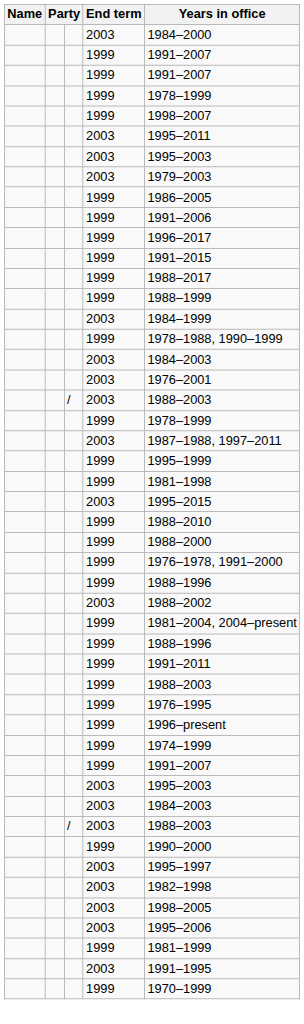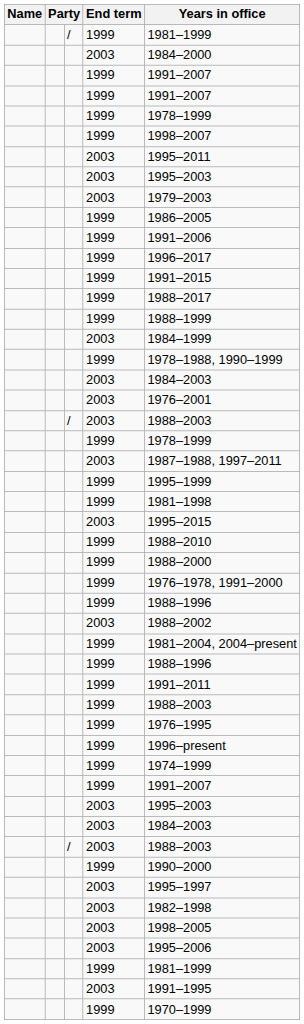 <table class="wikitable sortable">
 <tr>
 <th>Name</th>
 <th colspan=2>Party</th>
 <th>End term</th>
 <th>Years in office</th>
+</tr>
+<tr>
+<td></td>
+<td> </td>
+<td> / </td>
+<td>1999</td>
+<td>1981–1999</td>
 </tr>
 <tr>
 <td></td>
 <td> </td>
 <td></td>
 <td>2003</td>
 <td>1984–2000</td>
 </tr>
 <tr>
 <td></td>
 <td> </td>
 <td></td>
 <td>1999</td>
 <td>1991–2007</td>
 </tr>
 <tr>
 <td></td>
 <td> </td>
 <td></td>
 <td>1999</td>
 <td>1991–2007</td>
 </tr>
 <tr>
 <td></td>
 <td> </td>
 <td></td>
 <td>1999</td>
 <td>1978–1999</td>
 </tr>
 <tr>
 <td></td>
 <td> </td>
 <td></td>
 <td>1999</td>
 <td>1998–2007</td>
 </tr>
 <tr>
 <td></td>
 <td> </td>
 <td></td>
 <td>2003</td>
 <td>1995–2011</td>
 </tr>
 <tr>
 <td></td>
 <td> </td>
 <td></td>
 <td>2003</td>
 <td>1995–2003</td>
 </tr>
 <tr>
 <td></td>
 <td> </td>
 <td></td>
 <td>2003</td>
 <td>1979–2003</td>
 </tr>
 <tr>
 <td></td>
 <td> </td>
 <td></td>
 <td>1999</td>
 <td>1986–2005</td>
 </tr>
 <tr>
 <td></td>
 <td> </td>
 <td></td>
 <td>1999</td>
 <td>1991–2006</td>
 </tr>
 <tr>
 <td></td>
 <td> </td>
 <td></td>
 <td>1999</td>
 <td>1996–2017</td>
 </tr>
 <tr>
 <td></td>
 <td> </td>
 <td></td>
 <td>1999</td>
 <td>1991–2015</td>
 </tr>
 <tr>
 <td></td>
 <td> </td>
 <td></td>
 <td>1999</td>
 <td>1988–2017</td>
 </tr>
 <tr>
 <td></td>
 <td> </td>
 <td></td>
 <td>1999</td>
 <td>1988–1999</td>
 </tr>
 <tr>
 <td></td>
 <td> </td>
 <td></td>
 <td>2003</td>
 <td>1984–1999</td>
 </tr>
 <tr>
 <td></td>
 <td> </td>
 <td></td>
 <td>1999</td>
 <td>1978–1988, 1990–1999</td>
 </tr>
 <tr>
 <td></td>
 <td> </td>
 <td></td>
 <td>2003</td>
 <td>1984–2003</td>
 </tr>
 <tr>
 <td></td>
 <td> </td>
 <td></td>
 <td>2003</td>
 <td>1976–2001</td>
 </tr>
 <tr>
 <td></td>
 <td> </td>
 <td> / </td>
 <td>2003</td>
 <td>1988–2003</td>
 </tr>
 <tr>
 <td></td>
 <td> </td>
 <td></td>
 <td>1999</td>
 <td>1978–1999</td>
 </tr>
 <tr>
 <td></td>
 <td> </td>
 <td></td>
 <td>2003</td>
 <td>1987–1988, 1997–2011</td>
 </tr>
 <tr>
 <td></td>
 <td> </td>
 <td></td>
 <td>1999</td>
 <td>1995–1999</td>
 </tr>
 <tr>
 <td></td>
 <td> </td>
 <td></td>
 <td>1999</td>
 <td>1981–1998</td>
 </tr>
 <tr>
 <td></td>
 <td> </td>
 <td></td>
 <td>2003</td>
 <td>1995–2015</td>
 </tr>
 <tr>
 <td></td>
 <td> </td>
 <td></td>
 <td>1999</td>
 <td>1988–2010</td>
 </tr>
 <tr>
 <td></td>
 <td> </td>
 <td></td>
 <td>1999</td>
 <td>1988–2000</td>
 </tr>
 <tr>
 <td></td>
 <td> </td>
 <td></td>
 <td>1999</td>
 <td>1976–1978, 1991–2000</td>
 </tr>
 <tr>
 <td></td>
 <td> </td>
 <td></td>
 <td>1999</td>
 <td>1988–1996</td>
 </tr>
 <tr>
 <td></td>
 <td> </td>
 <td></td>
 <td>2003</td>
 <td>1988–2002</td>
 </tr>
 <tr>
 <td></td>
 <td> </td>
 <td></td>
 <td>1999</td>
 <td>1981–2004, 2004–present</td>
 </tr>
 <tr>
 <td></td>
 <td> </td>
 <td></td>
 <td>1999</td>
 <td>1988–1996</td>
 </tr>
 <tr>
 <td></td>
 <td> </td>
 <td></td>
 <td>1999</td>
 <td>1991–2011</td>
 </tr>
 <tr>
 <td></td>
 <td> </td>
 <td></td>
 <td>1999</td>
 <td>1988–2003</td>
 </tr>
 <tr>
 <td></td>
 <td> </td>
 <td></td>
 <td>1999</td>
 <td>1976–1995</td>
 </tr>
 <tr>
 <td></td>
 <td> </td>
 <td></td>
 <td>1999</td>
 <td>1996–present</td>
 </tr>
 <tr>
 <td></td>
 <td> </td>
 <td></td>
 <td>1999</td>
 <td>1974–1999</td>
 </tr>
 <tr>
 <td></td>
 <td> </td>
 <td></td>
 <td>1999</td>
 <td>1991–2007</td>
 </tr>
 <tr>
 <td></td>
 <td> </td>
 <td></td>
 <td>2003</td>
 <td>1995–2003</td>
 </tr>
 <tr>
 <td></td>
 <td> </td>
 <td></td>
 <td>2003</td>
 <td>1984–2003</td>
 </tr>
 <tr>
 <td></td>
 <td> </td>
 <td> / </td>
 <td>2003</td>
 <td>1988–2003</td>
 </tr>
 <tr>
 <td></td>
 <td> </td>
 <td></td>
 <td>1999</td>
 <td>1990–2000</td>
 </tr>
 <tr>
 <td></td>
 <td> </td>
 <td></td>
 <td>2003</td>
 <td>1995–1997</td>
 </tr>
 <tr>
 <td></td>
 <td> </td>
 <td></td>
 <td>2003</td>
 <td>1982–1998</td>
 </tr>
 <tr>
 <td></td>
 <td> </td>
 <td></td>
 <td>2003</td>
 <td>1998–2005</td>
 </tr>
 <tr>
 <td></td>
 <td> </td>
 <td></td>
 <td>2003</td>
 <td>1995–2006</td>
 </tr>
 <tr>
 <td></td>
 <td> </td>
 <td></td>
 <td>1999</td>
 <td>1981–1999</td>
 </tr>
 <tr>
 <td></td>
 <td> </td>
 <td></td>
 <td>2003</td>
 <td>1991–1995</td>
 </tr>
 <tr>
 <td></td>
 <td> </td>
 <td></td>
 <td>1999</td>
 <td>1970–1999</td>
 </tr>
 </table>
